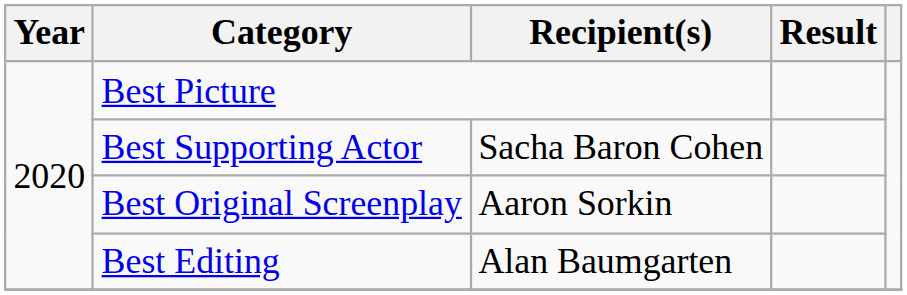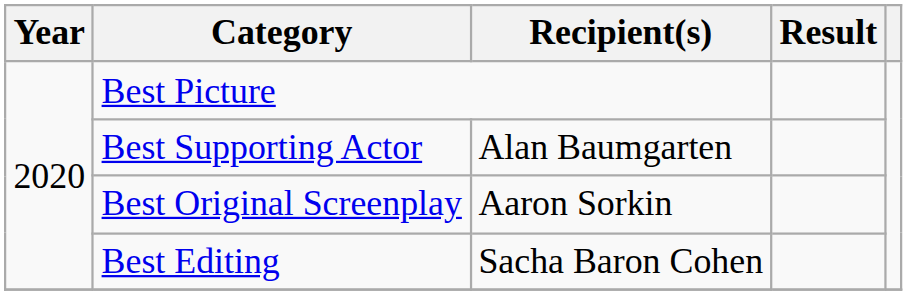 <table class="wikitable unsortable plainrowheaders">
 <tr>
 <th scope="col">Year</th>
 <th scope="col">Category</th>
 <th scope="col">Recipient(s)</th>
 <th scope="col">Result</th>
 <th scope="col" class="unsortable"></th>
 </tr>
 <tr>
 <td rowspan="4">2020</td>
 <td colspan="2"><a href='#'>Best Picture</a></td>
 <td></td>
 <td rowspan="4" align=center></td>
 </tr>
 <tr>
 <td><a href='#'>Best Supporting Actor</a></td>
-<td>Sacha Baron Cohen</td>
+<td>Alan Baumgarten</td>
 <td></td>
 </tr>
 <tr>
 <td><a href='#'>Best Original Screenplay</a></td>
 <td>Aaron Sorkin</td>
 <td></td>
 </tr>
 <tr>
 <td><a href='#'>Best Editing</a></td>
-<td>Alan Baumgarten</td>
+<td>Sacha Baron Cohen</td>
 <td></td>
 </tr>
 <tr>
 </tr>
 </table>
